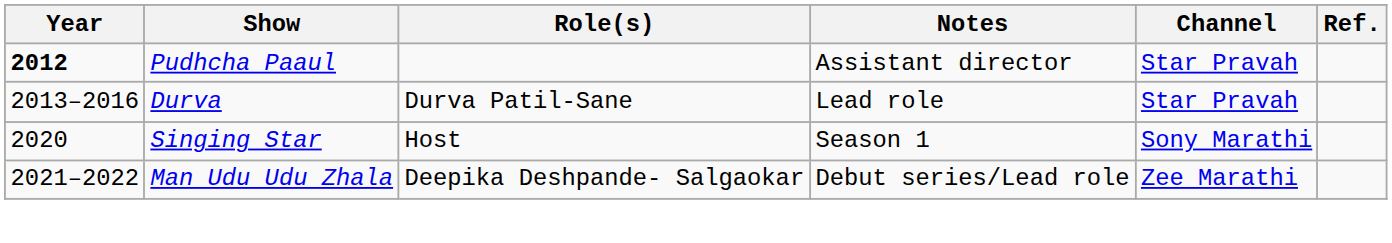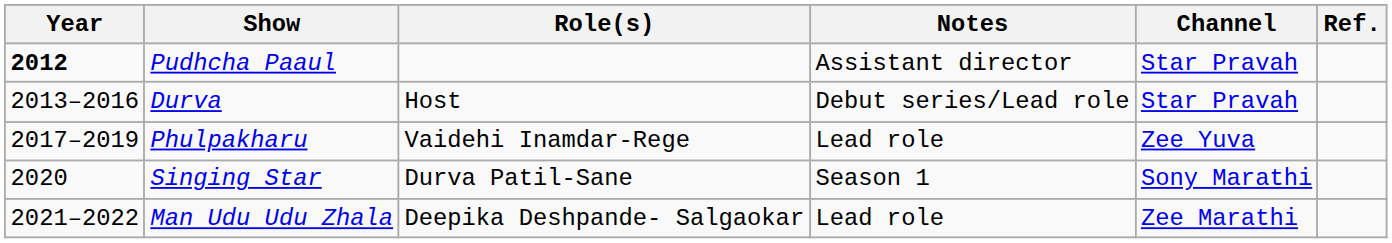 <table class="wikitable">
 <tr>
 <th>Year</th>
 <th>Show</th>
 <th>Role(s)</th>
 <th>Notes</th>
 <th>Channel</th>
 <th>Ref.</th>
 </tr>
 <tr>
 <td><strong>2012</strong></td>
 <td><em><a href='#'>Pudhcha Paaul</a></em></td>
 <td></td>
 <td>Assistant director</td>
 <td><a href='#'>Star Pravah</a></td>
 <td></td>
 </tr>
 <tr>
 <td>2013–2016</td>
 <td><em><a href='#'>Durva</a></em></td>
-<td>Durva Patil-Sane</td>
+<td>Host</td>
+<td>Debut series/Lead role</td>
+<td><a href='#'>Star Pravah</a></td>
+<td></td>
+</tr>
+<tr>
+<td>2017–2019</td>
+<td><em><a href='#'>Phulpakharu</a></em></td>
+<td>Vaidehi Inamdar-Rege</td>
 <td>Lead role</td>
-<td><a href='#'>Star Pravah</a></td>
+<td><a href='#'>Zee Yuva</a></td>
 <td></td>
 </tr>
 <tr>
 <td>2020</td>
 <td><em><a href='#'>Singing Star</a></em></td>
-<td>Host</td>
+<td>Durva Patil-Sane</td>
 <td>Season 1</td>
 <td><a href='#'>Sony Marathi</a></td>
 <td></td>
 </tr>
 <tr>
 <td>2021–2022</td>
 <td><em><a href='#'>Man Udu Udu Zhala</a></em></td>
 <td>Deepika Deshpande- Salgaokar</td>
-<td>Debut series/Lead role</td>
+<td>Lead role</td>
 <td><a href='#'>Zee Marathi</a></td>
 <td></td>
 </tr>
 </table>
